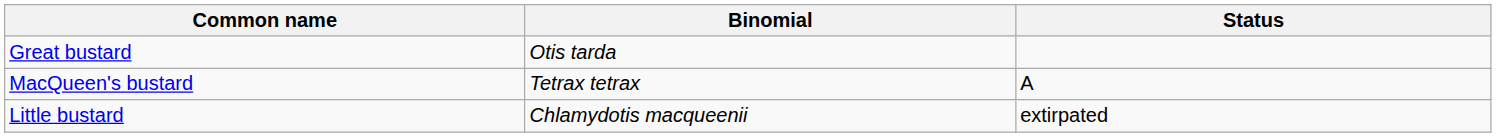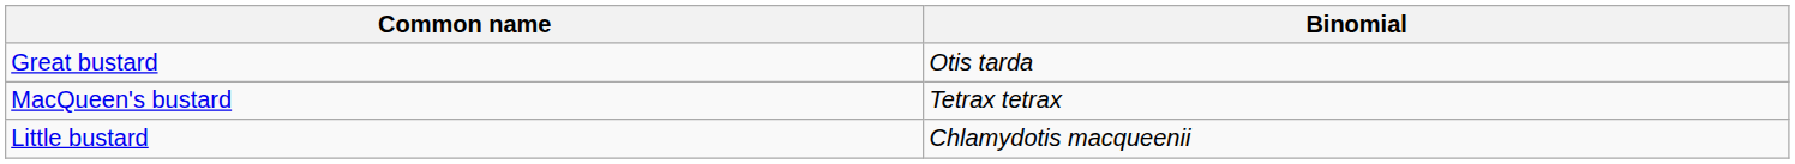 <table width=60% class="wikitable">
 <tr>
 <th width=35%>Common name</th>
 <th width=33%>Binomial</th>
-<th width=32%>Status</th>
 </tr>
 <tr>
 <td><a href='#'>Great bustard</a></td>
 <td><em>Otis tarda</em></td>
-<td></td>
 </tr>
 <tr>
 <td><a href='#'>MacQueen's bustard</a></td>
 <td><em>Tetrax tetrax</em></td>
-<td>A</td>
 </tr>
 <tr>
 <td><a href='#'>Little bustard</a></td>
 <td><em>Chlamydotis macqueenii</em></td>
-<td>extirpated</td>
 </tr>
 </table>
